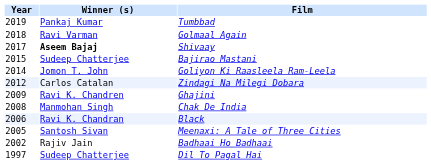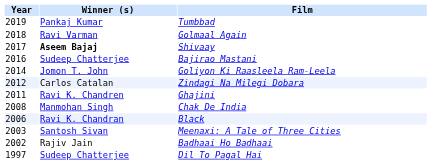 <table cellspacing="1" cellpadding="1" border="0" width="50%">
 <tr bgcolor="#d1e4fd">
 <th>Year</th>
 <th>Winner (s)</th>
 <th>Film</th>
 </tr>
 <tr>
 <td>2019</td>
 <td><a href='#'>Pankaj Kumar</a></td>
 <td><em><a href='#'>Tumbbad</a></em></td>
 </tr>
 <tr>
 <td>2018</td>
 <td><a href='#'>Ravi Varman</a></td>
 <td><em><a href='#'>Golmaal Again</a></em></td>
 </tr>
 <tr>
 <td>2017</td>
 <td><strong>Aseem Bajaj</strong></td>
 <td><em><a href='#'>Shivaay</a></em></td>
 </tr>
 <tr>
-<td>2015</td>
+<td>2016</td>
 <td><a href='#'>Sudeep Chatterjee</a></td>
 <td><em><a href='#'>Bajirao Mastani</a></em></td>
 </tr>
 <tr>
 <td>2014</td>
 <td><a href='#'>Jomon T. John</a></td>
 <td><em><a href='#'>Goliyon Ki Raasleela Ram-Leela</a></em></td>
 </tr>
 <tr bgcolor="#edf3fe">
 <td>2012</td>
 <td>Carlos Catalan</td>
 <td><em><a href='#'>Zindagi Na Milegi Dobara</a></em></td>
 </tr>
 <tr>
-<td>2009</td>
+<td>2011</td>
 <td><a href='#'>Ravi K. Chandren</a></td>
 <td><em><a href='#'>Ghajini</a></em></td>
 </tr>
 <tr>
 <td>2008</td>
 <td><a href='#'>Manmohan Singh</a></td>
 <td><em><a href='#'>Chak De India</a></em></td>
 </tr>
 <tr bgcolor="#edf3fe">
 <td>2006</td>
 <td><a href='#'>Ravi K. Chandran</a></td>
 <td><em><a href='#'>Black</a></em></td>
 </tr>
 <tr>
-<td>2005</td>
+<td>2003</td>
 <td><a href='#'>Santosh Sivan</a></td>
 <td><em><a href='#'>Meenaxi: A Tale of Three Cities</a></em> </td>
 </tr>
 <tr>
 <td>2002</td>
 <td>Rajiv Jain</td>
 <td><em><a href='#'>Badhaai Ho Badhaai</a></em></td>
 </tr>
 <tr>
 <td>1997</td>
 <td><a href='#'>Sudeep Chatterjee</a></td>
 <td><em><a href='#'>Dil To Pagal Hai</a></em></td>
 </tr>
 </table>
